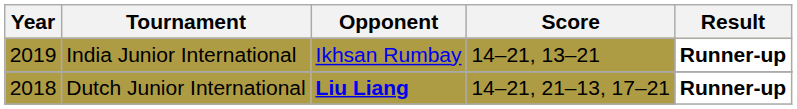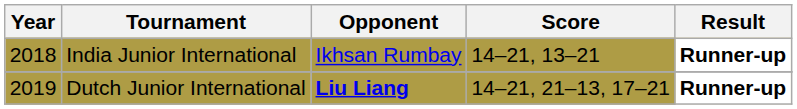 <table class="sortable wikitable" style="font-size: 90%;">
 <tr>
 <th>Year</th>
 <th>Tournament</th>
 <th>Opponent</th>
 <th>Score</th>
 <th>Result</th>
 </tr>
 <tr style="background:#AE9C45">
-<td align="center">2019</td>
+<td align="center">2018</td>
 <td align="left">India Junior International</td>
 <td align="left"> <a href='#'>Ikhsan Rumbay</a></td>
 <td align="left">14–21, 13–21</td>
 <td style="text-align:left; background:white"> <strong>Runner-up</strong></td>
 </tr>
 <tr>
 </tr>
 <tr style="background:#AE9C45">
-<td align="center">2018</td>
+<td align="center">2019</td>
 <td align="left">Dutch Junior International</td>
 <td align="left"><strong> <a href='#'>Liu Liang</a></strong></td>
 <td align="left">14–21, 21–13, 17–21</td>
 <td style="text-align:left; background:white"> <strong>Runner-up</strong></td>
 </tr>
 </table>
